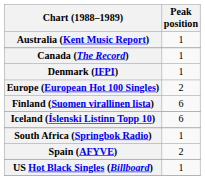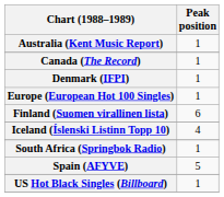 <table class="wikitable sortable plainrowheaders" style="text-align:center">
 <tr>
 <th>Chart (1988–1989)</th>
 <th>Peak<br>position</th>
 </tr>
 <tr>
 <th scope="row">Australia (<a href='#'>Kent Music Report</a>)</th>
 <td>1</td>
 </tr>
 <tr>
 </tr>
 <tr>
 </tr>
 <tr>
 </tr>
 <tr>
 </tr>
 <tr>
 <th scope="row">Canada (<a href='#'><em>The Record</em></a>)</th>
 <td>1</td>
 </tr>
 <tr>
 <th scope="row">Denmark (<a href='#'>IFPI</a>)</th>
 <td>1</td>
 </tr>
 <tr>
 <th scope="row">Europe (<a href='#'>European Hot 100 Singles</a>)</th>
-<td>2</td>
+<td>1</td>
 </tr>
 <tr>
 <th scope="row">Finland (<a href='#'>Suomen virallinen lista</a>)</th>
 <td>6</td>
 </tr>
 <tr>
 </tr>
 <tr>
 <th scope="row">Iceland (<a href='#'>Íslenski Listinn Topp 10</a>)</th>
-<td>6</td>
+<td>4</td>
 </tr>
 <tr>
 </tr>
 <tr>
 </tr>
 <tr>
 </tr>
 <tr>
 </tr>
 <tr>
 </tr>
 <tr>
 <th scope="row">South Africa (<a href='#'>Springbok Radio</a>)</th>
 <td>1</td>
 </tr>
 <tr>
 <th scope="row">Spain (<a href='#'>AFYVE</a>)</th>
-<td>2</td>
+<td>5</td>
 </tr>
 <tr>
 </tr>
 <tr>
 </tr>
 <tr>
 </tr>
 <tr>
 </tr>
 <tr>
 </tr>
 <tr>
 </tr>
 <tr>
 </tr>
 <tr>
 <th scope="row">US <a href='#'>Hot Black Singles</a> (<em><a href='#'>Billboard</a></em>)</th>
 <td align="center">1</td>
 </tr>
 <tr>
 </tr>
 </table>
